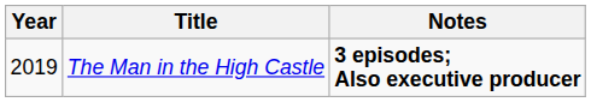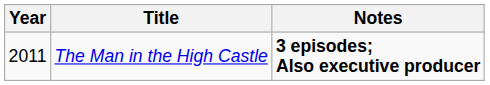 <table class="wikitable">
 <tr>
 <th>Year</th>
 <th>Title</th>
 <th>Notes</th>
 </tr>
 <tr>
-<td>2019</td>
+<td>2011</td>
 <td><em><a href='#'>The Man in the High Castle</a></em></td>
 <td><strong>3 episodes;<br>Also executive producer</strong></td>
 </tr>
 </table>
